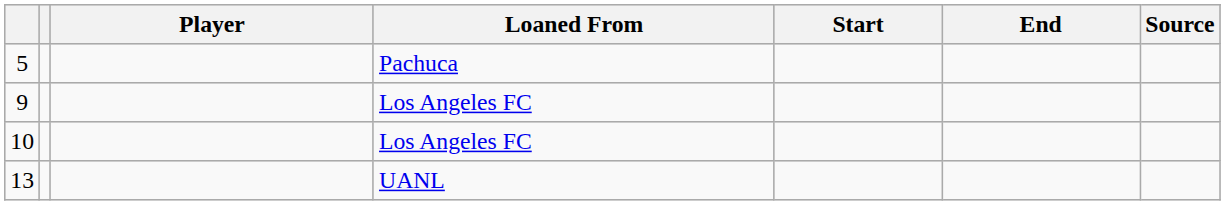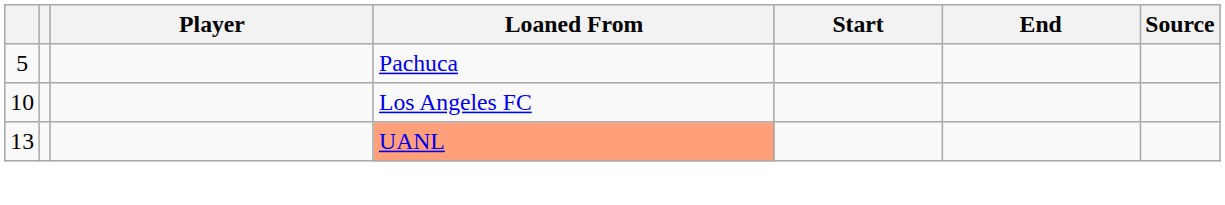 <table class="wikitable plainrowheaders sortable" style="font-size:95%">
 <tr>
 <th></th>
 <th></th>
 <th scope="col" style="width:200px;"><strong>Player</strong></th>
 <th scope="col" style="width:250px;"><strong>Loaned From</strong></th>
 <th scope="col" style="width:100px;"><strong>Start</strong></th>
 <th scope="col" style="width:120px;"><strong>End</strong></th>
 <th><strong>Source</strong></th>
 </tr>
 <tr>
 <td align=center>5</td>
 <td align=center> </td>
 <td></td>
 <td> <a href='#'>Pachuca</a></td>
 <td align=center></td>
 <td align=center></td>
 <td align=center></td>
 </tr>
 <tr>
-<td align=center>9</td>
-<td align=center> </td>
-<td></td>
-<td> <a href='#'>Los Angeles FC</a></td>
-<td align=center></td>
-<td align=center></td>
-<td align=center></td>
-</tr>
-<tr>
 <td align=center>10</td>
 <td align=center> </td>
 <td></td>
 <td> <a href='#'>Los Angeles FC</a></td>
 <td align=center></td>
 <td align=center></td>
 <td align=center></td>
 </tr>
 <tr>
 <td align=center>13</td>
 <td align=center> </td>
 <td></td>
-<td> <a href='#'>UANL</a></td>
+<td style="background: lightsalmon;"> <a href='#'>UANL</a></td>
 <td align=center></td>
 <td align=center></td>
 <td align=center></td>
 </tr>
 </table>
